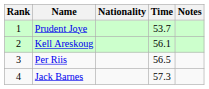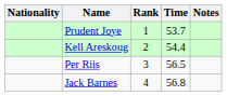 <table class="wikitable sortable" style="text-align:center">
 <tr>
+<th>Nationality</th>
+<th>Name</th>
 <th>Rank</th>
-<th>Name</th>
-<th>Nationality</th>
 <th>Time</th>
 <th>Notes</th>
 </tr>
 <tr bgcolor=ccffcc>
+<td align=left></td>
+<td align=left><a href='#'>Prudent Joye</a></td>
 <td>1</td>
-<td align=left><a href='#'>Prudent Joye</a></td>
-<td align=left></td>
 <td>53.7</td>
 <td></td>
 </tr>
 <tr bgcolor=ccffcc>
+<td align=left></td>
+<td align=left><a href='#'>Kell Areskoug</a></td>
 <td>2</td>
-<td align=left><a href='#'>Kell Areskoug</a></td>
-<td align=left></td>
-<td>56.1</td>
+<td>54.4</td>
 <td></td>
 </tr>
 <tr>
+<td align=left></td>
+<td align=left><a href='#'>Per Riis</a></td>
 <td>3</td>
-<td align=left><a href='#'>Per Riis</a></td>
-<td align=left></td>
 <td>56.5</td>
 <td></td>
 </tr>
 <tr>
+<td align=left></td>
+<td align=left><a href='#'>Jack Barnes</a></td>
 <td>4</td>
-<td align=left><a href='#'>Jack Barnes</a></td>
-<td align=left></td>
-<td>57.3</td>
+<td>56.8</td>
 <td></td>
 </tr>
 </table>
